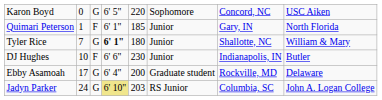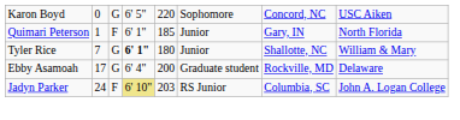 <table class="wikitable sortable" border="1">
 <tr>
 <td>Karon Boyd</td>
 <td>0</td>
 <td>G</td>
 <td>6' 5"</td>
 <td>220</td>
 <td>Sophomore</td>
 <td><a href='#'>Concord, NC</a></td>
 <td><a href='#'>USC Aiken</a></td>
 </tr>
 <tr>
 <td><a href='#'>Quimari Peterson</a></td>
 <td>1</td>
 <td>F</td>
 <td>6' 1"</td>
 <td>185</td>
 <td>Junior</td>
 <td><a href='#'>Gary, IN</a></td>
 <td><a href='#'>North Florida</a></td>
 </tr>
 <tr>
 <td>Tyler Rice</td>
 <td>7</td>
 <td>G</td>
 <td><strong>6' 1"</strong></td>
 <td>180</td>
 <td>Junior</td>
 <td><a href='#'>Shallotte, NC</a></td>
 <td><a href='#'>William & Mary</a></td>
 </tr>
 <tr>
-<td>DJ Hughes</td>
-<td>10</td>
-<td>F</td>
-<td>6' 6"</td>
-<td>230</td>
-<td>Junior</td>
-<td><a href='#'>Indianapolis, IN</a></td>
-<td><a href='#'>Butler</a></td>
-</tr>
-<tr>
 <td>Ebby Asamoah</td>
 <td>17</td>
 <td>G</td>
 <td>6' 4"</td>
 <td>200</td>
 <td>Graduate student</td>
 <td><a href='#'>Rockville, MD</a></td>
 <td><a href='#'>Delaware</a></td>
 </tr>
 <tr>
 <td><a href='#'>Jadyn Parker</a></td>
 <td>24</td>
-<td>G</td>
+<td>F</td>
 <td style="background: khaki;">6' 10"</td>
 <td>203</td>
 <td>RS Junior</td>
 <td><a href='#'>Columbia, SC</a></td>
 <td><a href='#'>John A. Logan College</a></td>
 </tr>
 </table>
